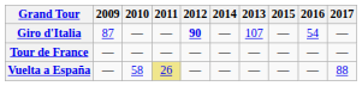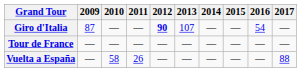 <table class="wikitable plainrowheaders">
 <tr>
 <th scope="col"><a href='#'>Grand Tour</a></th>
 <th scope="col">2009</th>
 <th scope="col">2010</th>
 <th scope="col">2011</th>
 <th scope="col">2012</th>
+<th scope="col">2013</th>
 <th scope="col">2014</th>
-<th scope="col">2013</th>
 <th scope="col">2015</th>
 <th scope="col">2016</th>
 <th scope="col">2017</th>
 </tr>
 <tr style="text-align:center;">
 <th scope="row"> <a href='#'>Giro d'Italia</a></th>
 <td style="text-align:center;"><a href='#'>87</a></td>
 <td>—</td>
 <td>—</td>
 <td style="text-align:center;"><strong><a href='#'>90</a></strong></td>
+<td style="text-align:center;"><a href='#'>107</a></td>
 <td>—</td>
-<td style="text-align:center;"><a href='#'>107</a></td>
 <td>—</td>
 <td style="text-align:center;"><a href='#'>54</a></td>
 <td>—</td>
 </tr>
 <tr style="text-align:center;">
 <th scope="row"> <a href='#'>Tour de France</a></th>
 <td>—</td>
 <td>—</td>
 <td>—</td>
 <td>—</td>
 <td>—</td>
 <td>—</td>
 <td>—</td>
 <td>—</td>
 <td>—</td>
 </tr>
 <tr style="text-align:center;">
 <th scope="row"> <a href='#'>Vuelta a España</a></th>
 <td>—</td>
 <td style="text-align:center;"><a href='#'>58</a></td>
-<td style="background: khaki; text-align:center;"><a href='#'>26</a></td>
+<td style="text-align:center;"><a href='#'>26</a></td>
 <td>—</td>
 <td>—</td>
 <td>—</td>
 <td>—</td>
 <td>—</td>
 <td style="text-align:center;"><a href='#'>88</a></td>
 </tr>
 </table>
